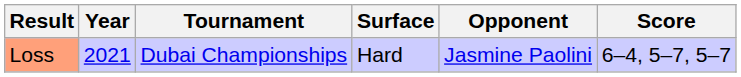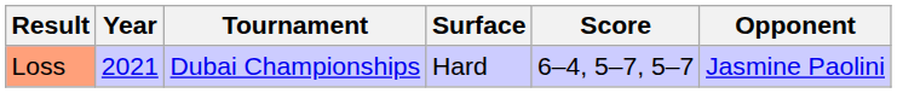 <table class="wikitable">
 <tr>
 <th>Result</th>
 <th>Year</th>
 <th>Tournament</th>
 <th>Surface</th>
+<th class="unsortable">Score</th>
 <th>Opponent</th>
-<th class="unsortable">Score</th>
 </tr>
 <tr style="background:#ccccff;">
 <td bgcolor=ffa07a>Loss</td>
 <td><a href='#'>2021</a></td>
 <td><a href='#'>Dubai Championships</a></td>
 <td>Hard</td>
+<td>6–4, 5–7, 5–7</td>
 <td> <a href='#'>Jasmine Paolini</a></td>
-<td>6–4, 5–7, 5–7</td>
 </tr>
 </table>
